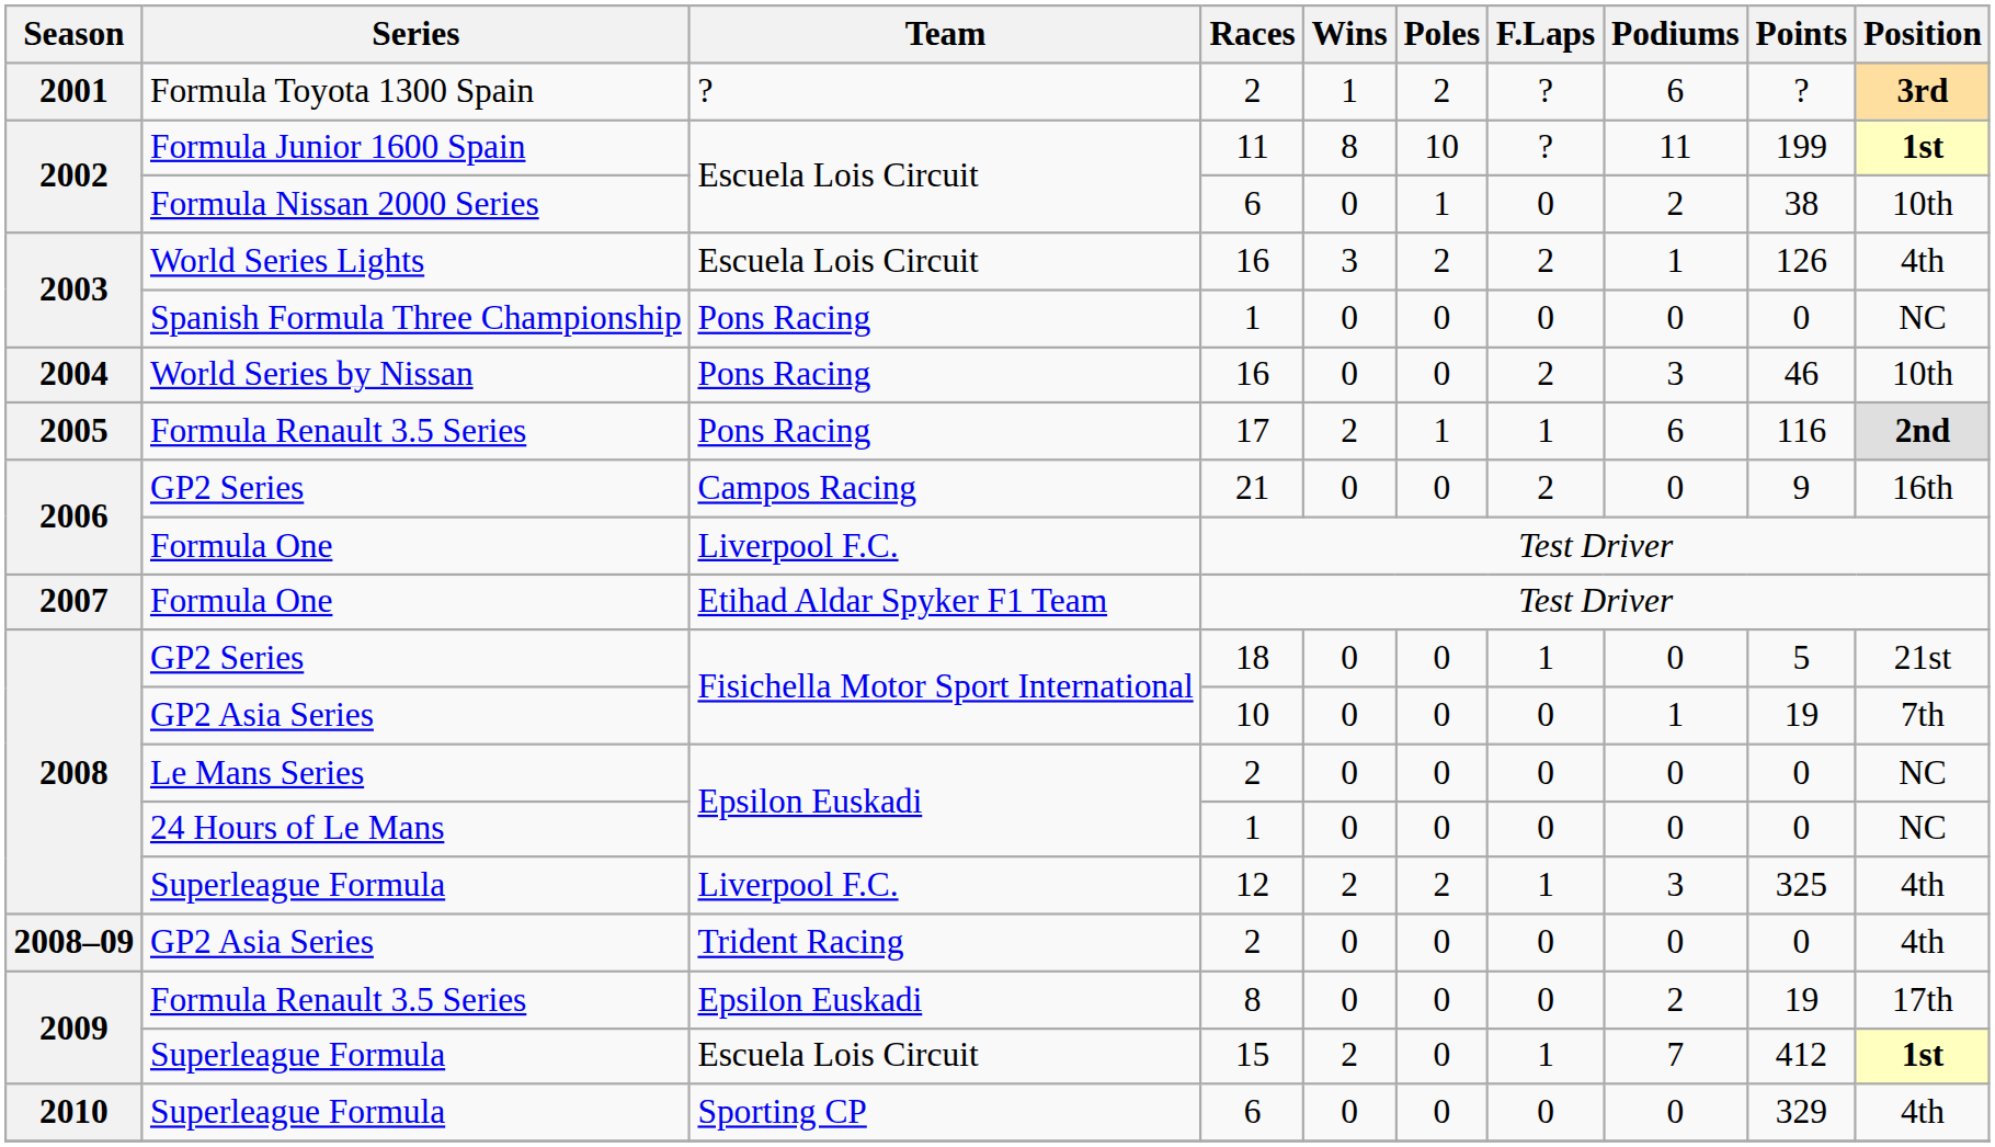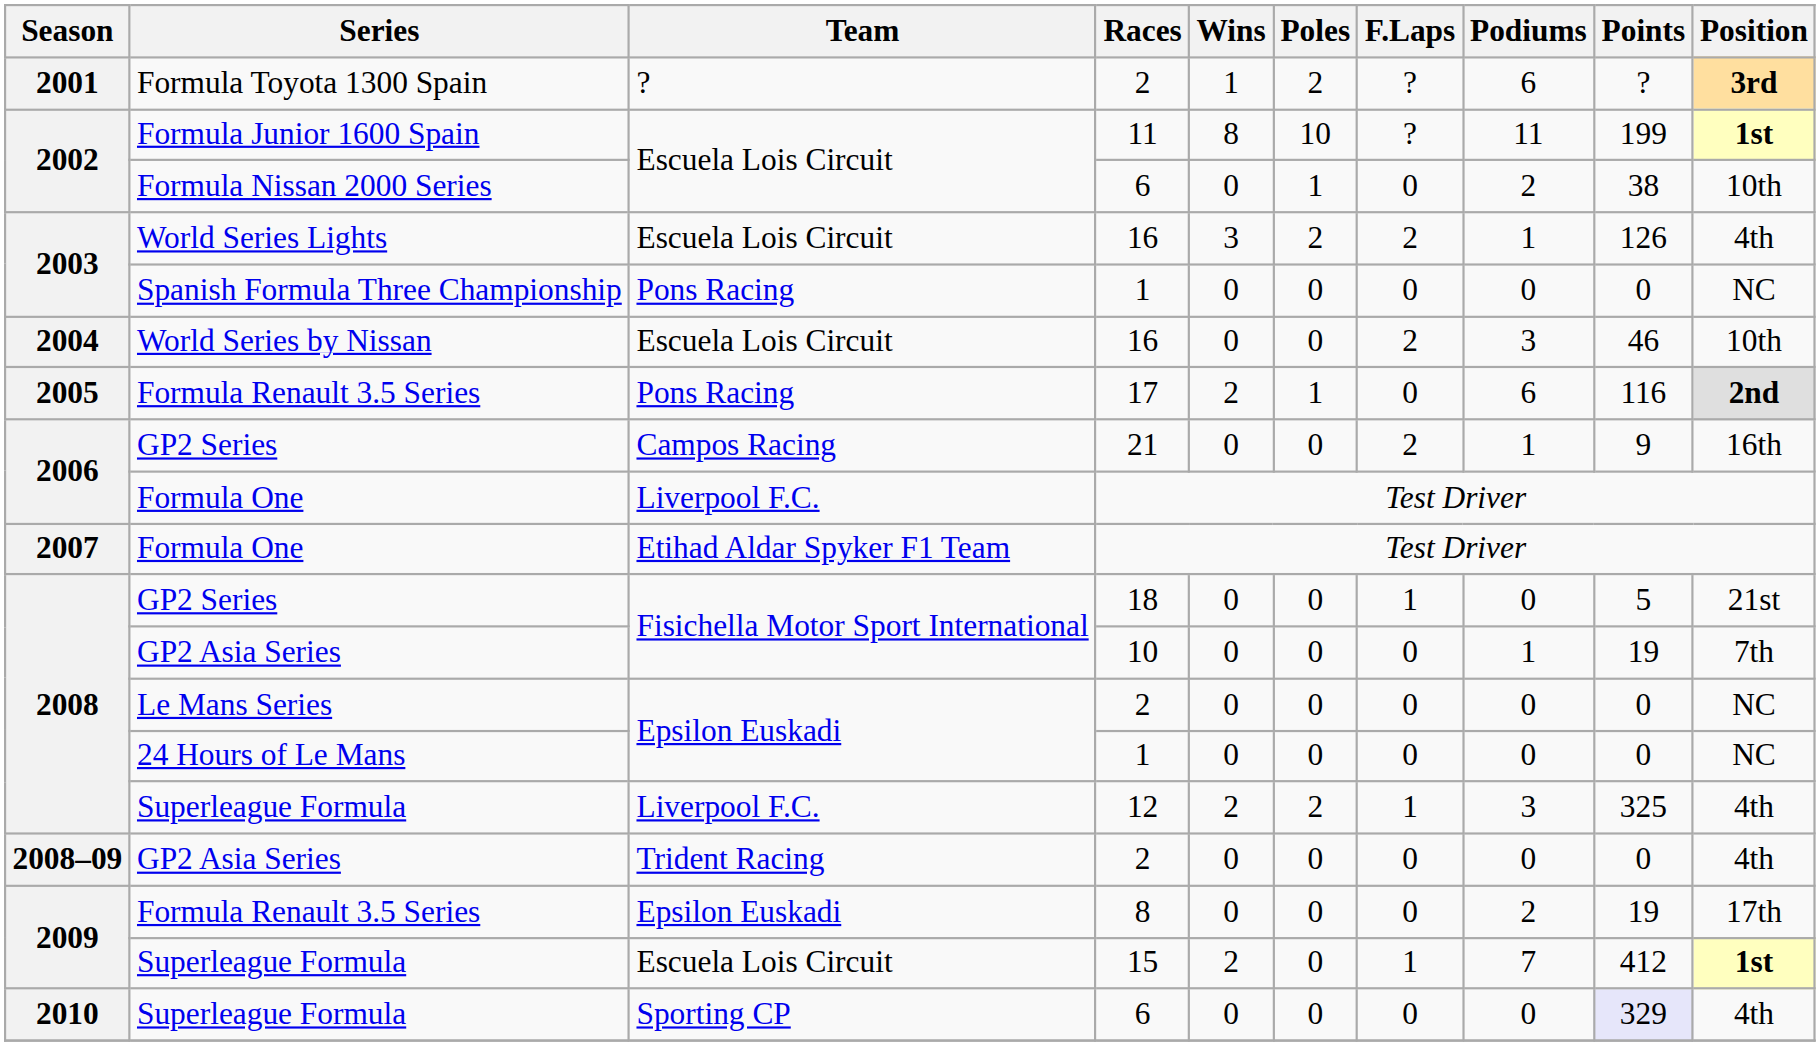 <table class="wikitable" style="font-size: 90%; text-align:center">
 <tr>
 <th>Season</th>
 <th>Series</th>
 <th>Team</th>
 <th>Races</th>
 <th>Wins</th>
 <th>Poles</th>
 <th>F.Laps</th>
 <th>Podiums</th>
 <th>Points</th>
 <th>Position</th>
 </tr>
 <tr>
 <th>2001</th>
 <td align=left>Formula Toyota 1300 Spain</td>
 <td align=left>?</td>
 <td>2</td>
 <td>1</td>
 <td>2</td>
 <td>?</td>
 <td>6</td>
 <td>?</td>
 <td style="background:#FFDF9F;"><strong>3rd</strong></td>
 </tr>
 <tr>
 <th rowspan=2>2002</th>
 <td align=left><a href='#'>Formula Junior 1600 Spain</a></td>
 <td rowspan=2 align=left>Escuela Lois Circuit</td>
 <td>11</td>
 <td>8</td>
 <td>10</td>
 <td>?</td>
 <td>11</td>
 <td>199</td>
 <td style="background:#FFFFBF;"><strong>1st</strong></td>
 </tr>
 <tr>
 <td align=left><a href='#'>Formula Nissan 2000 Series</a></td>
 <td>6</td>
 <td>0</td>
 <td>1</td>
 <td>0</td>
 <td>2</td>
 <td>38</td>
 <td>10th</td>
 </tr>
 <tr>
 <th rowspan=2>2003</th>
 <td align=left><a href='#'>World Series Lights</a></td>
 <td align=left>Escuela Lois Circuit</td>
 <td>16</td>
 <td>3</td>
 <td>2</td>
 <td>2</td>
 <td>1</td>
 <td>126</td>
 <td>4th</td>
 </tr>
 <tr>
 <td align=left nowrap><a href='#'>Spanish Formula Three Championship</a></td>
 <td align=left><a href='#'>Pons Racing</a></td>
 <td>1</td>
 <td>0</td>
 <td>0</td>
 <td>0</td>
 <td>0</td>
 <td>0</td>
 <td>NC</td>
 </tr>
 <tr>
 <th>2004</th>
 <td align=left><a href='#'>World Series by Nissan</a></td>
-<td align=left><a href='#'>Pons Racing</a></td>
+<td align=left>Escuela Lois Circuit</td>
 <td>16</td>
 <td>0</td>
 <td>0</td>
 <td>2</td>
 <td>3</td>
 <td>46</td>
 <td>10th</td>
 </tr>
 <tr>
 <th>2005</th>
 <td align=left><a href='#'>Formula Renault 3.5 Series</a></td>
 <td align=left><a href='#'>Pons Racing</a></td>
 <td>17</td>
 <td>2</td>
 <td>1</td>
-<td>1</td>
+<td>0</td>
 <td>6</td>
 <td>116</td>
 <td style="background:#DFDFDF;"><strong>2nd</strong></td>
 </tr>
 <tr>
 <th rowspan=2>2006</th>
 <td align=left><a href='#'>GP2 Series</a></td>
 <td align=left><a href='#'>Campos Racing</a></td>
 <td>21</td>
 <td>0</td>
 <td>0</td>
 <td>2</td>
-<td>0</td>
+<td>1</td>
 <td>9</td>
 <td>16th</td>
 </tr>
 <tr>
 <td align=left><a href='#'>Formula One</a></td>
 <td align=left><a href='#'>Liverpool F.C.</a></td>
 <td colspan=7><em>Test Driver</em></td>
 </tr>
 <tr>
 <th>2007</th>
 <td align=left><a href='#'>Formula One</a></td>
 <td align=left><a href='#'>Etihad Aldar Spyker F1 Team</a></td>
 <td colspan=7><em>Test Driver</em></td>
 </tr>
 <tr>
 <th rowspan=5>2008</th>
 <td align=left><a href='#'>GP2 Series</a></td>
 <td rowspan=2 align=left nowrap><a href='#'>Fisichella Motor Sport International</a></td>
 <td>18</td>
 <td>0</td>
 <td>0</td>
 <td>1</td>
 <td>0</td>
 <td>5</td>
 <td>21st</td>
 </tr>
 <tr>
 <td align=left><a href='#'>GP2 Asia Series</a></td>
 <td>10</td>
 <td>0</td>
 <td>0</td>
 <td>0</td>
 <td>1</td>
 <td>19</td>
 <td>7th</td>
 </tr>
 <tr>
 <td align=left><a href='#'>Le Mans Series</a></td>
 <td rowspan=2 align=left><a href='#'>Epsilon Euskadi</a></td>
 <td>2</td>
 <td>0</td>
 <td>0</td>
 <td>0</td>
 <td>0</td>
 <td>0</td>
 <td>NC</td>
 </tr>
 <tr>
 <td align=left><a href='#'>24 Hours of Le Mans</a></td>
 <td>1</td>
 <td>0</td>
 <td>0</td>
 <td>0</td>
 <td>0</td>
 <td>0</td>
 <td>NC</td>
 </tr>
 <tr>
 <td align=left><a href='#'>Superleague Formula</a></td>
 <td align=left><a href='#'>Liverpool F.C.</a></td>
 <td>12</td>
 <td>2</td>
 <td>2</td>
 <td>1</td>
 <td>3</td>
 <td>325</td>
 <td>4th</td>
 </tr>
 <tr>
 <th>2008–09</th>
 <td align=left><a href='#'>GP2 Asia Series</a></td>
 <td align=left><a href='#'>Trident Racing</a></td>
 <td>2</td>
 <td>0</td>
 <td>0</td>
 <td>0</td>
 <td>0</td>
 <td>0</td>
 <td>4th</td>
 </tr>
 <tr>
 <th rowspan=2>2009</th>
 <td align=left><a href='#'>Formula Renault 3.5 Series</a></td>
 <td align=left><a href='#'>Epsilon Euskadi</a></td>
 <td>8</td>
 <td>0</td>
 <td>0</td>
 <td>0</td>
 <td>2</td>
 <td>19</td>
 <td>17th</td>
 </tr>
 <tr>
 <td align=left><a href='#'>Superleague Formula</a></td>
 <td align=left>Escuela Lois Circuit</td>
 <td>15</td>
 <td>2</td>
 <td>0</td>
 <td>1</td>
 <td>7</td>
 <td>412</td>
 <td style="background:#FFFFBF;"><strong>1st</strong></td>
 </tr>
 <tr>
 <th>2010</th>
 <td align=left><a href='#'>Superleague Formula</a></td>
 <td align=left><a href='#'>Sporting CP</a></td>
 <td>6</td>
 <td>0</td>
 <td>0</td>
 <td>0</td>
 <td>0</td>
-<td>329</td>
+<td style="background: lavender;">329</td>
 <td>4th</td>
 </tr>
 <tr>
 </tr>
 </table>
